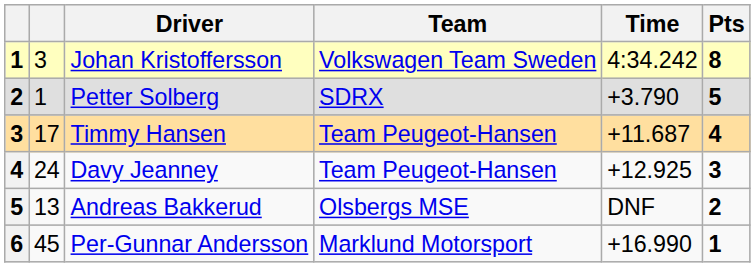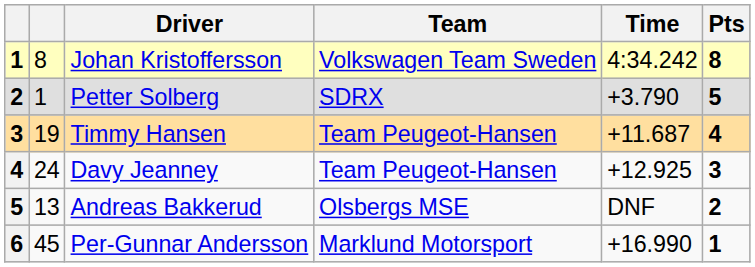 <table class=wikitable style="font-size:95%">
 <tr>
 <th></th>
 <th></th>
 <th>Driver</th>
 <th>Team</th>
 <th>Time</th>
 <th>Pts</th>
 </tr>
 <tr>
 <th style="background:#ffffbf;">1</th>
-<td style="background:#ffffbf;">3</td>
+<td style="background:#ffffbf;">8</td>
 <td style="background:#ffffbf;"> <a href='#'>Johan Kristoffersson</a></td>
 <td style="background:#ffffbf;"><a href='#'>Volkswagen Team Sweden</a></td>
 <td style="background:#ffffbf;">4:34.242</td>
 <td style="background:#ffffbf;"><strong>8</strong></td>
 </tr>
 <tr>
 <th style="background:#dfdfdf;">2</th>
 <td style="background:#dfdfdf;">1</td>
 <td style="background:#dfdfdf;"> <a href='#'>Petter Solberg</a></td>
 <td style="background:#dfdfdf;"><a href='#'>SDRX</a></td>
 <td style="background:#dfdfdf;">+3.790</td>
 <td style="background:#dfdfdf;"><strong>5</strong></td>
 </tr>
 <tr>
 <th style="background:#ffdf9f;">3</th>
-<td style="background:#ffdf9f;">17</td>
+<td style="background:#ffdf9f;">19</td>
 <td style="background:#ffdf9f;"> <a href='#'>Timmy Hansen</a></td>
 <td style="background:#ffdf9f;"><a href='#'>Team Peugeot-Hansen</a></td>
 <td style="background:#ffdf9f;">+11.687</td>
 <td style="background:#ffdf9f;"><strong>4</strong></td>
 </tr>
 <tr>
 <th>4</th>
 <td>24</td>
 <td> <a href='#'>Davy Jeanney</a></td>
 <td><a href='#'>Team Peugeot-Hansen</a></td>
 <td>+12.925</td>
 <td><strong>3</strong></td>
 </tr>
 <tr>
 <th>5</th>
 <td>13</td>
 <td> <a href='#'>Andreas Bakkerud</a></td>
 <td><a href='#'>Olsbergs MSE</a></td>
 <td>DNF</td>
 <td><strong>2</strong></td>
 </tr>
 <tr>
 <th>6</th>
 <td>45</td>
 <td> <a href='#'>Per-Gunnar Andersson</a></td>
 <td><a href='#'>Marklund Motorsport</a></td>
 <td>+16.990</td>
 <td><strong>1</strong></td>
 </tr>
 </table>
